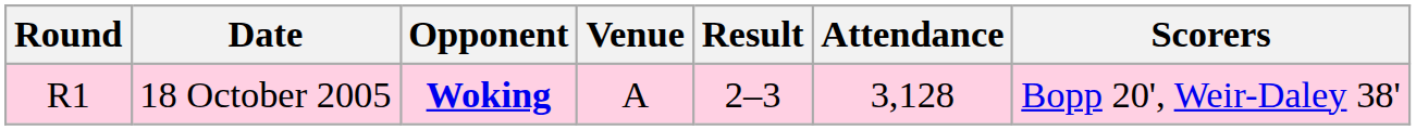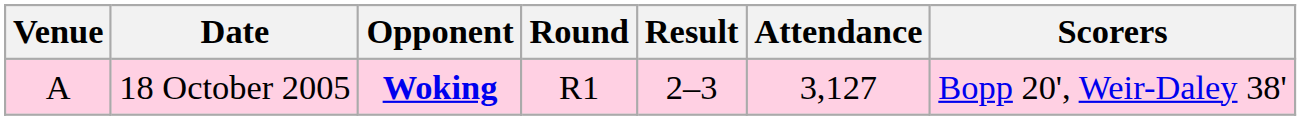 <table class="wikitable" style="font-size:100%; text-align:center">
 <tr>
-<th>Round</th>
+<th>Venue</th>
 <th>Date</th>
 <th>Opponent</th>
-<th>Venue</th>
+<th>Round</th>
 <th>Result</th>
 <th>Attendance</th>
 <th>Scorers</th>
 </tr>
 <tr style="background: #ffd0e3;">
-<td>R1</td>
+<td>A</td>
 <td>18 October 2005</td>
 <td><strong><a href='#'>Woking</a></strong></td>
-<td>A</td>
+<td>R1</td>
 <td>2–3</td>
-<td>3,128</td>
+<td>3,127</td>
 <td><a href='#'>Bopp</a> 20', <a href='#'>Weir-Daley</a> 38'</td>
 </tr>
 </table>
